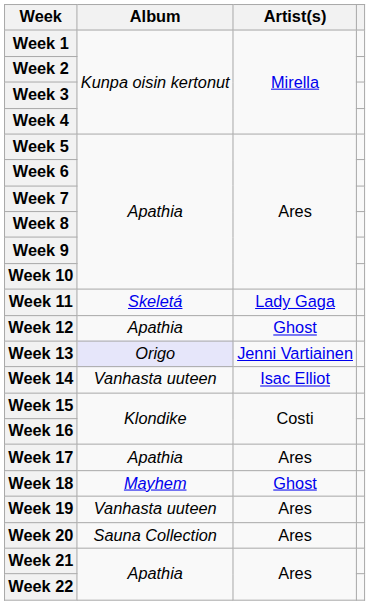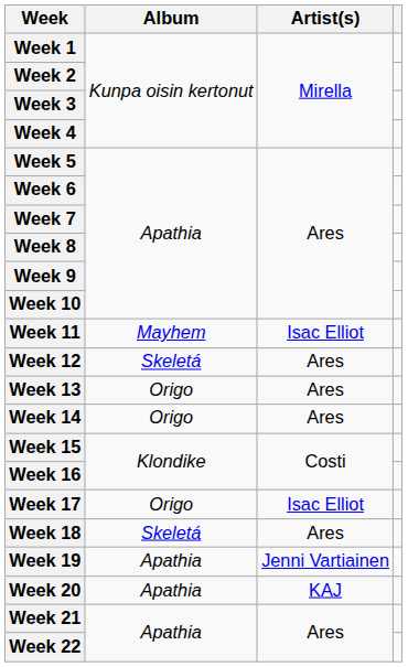 <table class="wikitable plainrowheaders" style="text-align:center">
 <tr>
 <th scope="col">Week</th>
 <th scope="col">Album</th>
 <th scope="col">Artist(s)</th>
 <th scope="col"></th>
 </tr>
 <tr>
 <th scope="row">Week 1</th>
 <td rowspan="4"><em>Kunpa oisin kertonut</em></td>
 <td rowspan="4"><a href='#'>Mirella</a></td>
 <td></td>
 </tr>
 <tr>
 <th scope="row">Week 2</th>
 <td></td>
 </tr>
 <tr>
 <th scope="row">Week 3</th>
 <td></td>
 </tr>
 <tr>
 <th scope="row">Week 4</th>
 <td></td>
 </tr>
 <tr>
 <th scope="row">Week 5</th>
 <td rowspan="6"><em>Apathia</em></td>
 <td rowspan="6">Ares</td>
 <td></td>
 </tr>
 <tr>
 <th scope="row">Week 6</th>
 <td></td>
 </tr>
 <tr>
 <th scope="row">Week 7</th>
 <td></td>
 </tr>
 <tr>
 <th scope="row">Week 8</th>
 <td></td>
 </tr>
 <tr>
 <th scope="row">Week 9</th>
 <td></td>
 </tr>
 <tr>
 <th scope="row">Week 10</th>
 <td></td>
 </tr>
 <tr>
 <th scope="row">Week 11</th>
-<td><em><a href='#'>Skeletá</a></em></td>
-<td><a href='#'>Lady Gaga</a></td>
+<td><em><a href='#'>Mayhem</a></em></td>
+<td><a href='#'>Isac Elliot</a></td>
 <td></td>
 </tr>
 <tr>
 <th scope="row">Week 12</th>
-<td><em>Apathia</em></td>
-<td><a href='#'>Ghost</a></td>
+<td><em><a href='#'>Skeletá</a></em></td>
+<td>Ares</td>
 <td></td>
 </tr>
 <tr>
 <th scope="row">Week 13</th>
-<td style="background: lavender;"><em>Origo</em></td>
-<td><a href='#'>Jenni Vartiainen</a></td>
+<td><em>Origo</em></td>
+<td>Ares</td>
 <td></td>
 </tr>
 <tr>
 <th scope="row">Week 14</th>
-<td><em>Vanhasta uuteen</em></td>
-<td><a href='#'>Isac Elliot</a></td>
+<td><em>Origo</em></td>
+<td>Ares</td>
 <td></td>
 </tr>
 <tr>
 <th scope="row">Week 15</th>
 <td rowspan="2"><em>Klondike</em></td>
 <td rowspan="2">Costi</td>
 <td></td>
 </tr>
 <tr>
 <th scope="row">Week 16</th>
 <td></td>
 </tr>
 <tr>
 <th scope="row">Week 17</th>
-<td><em>Apathia</em></td>
+<td><em>Origo</em></td>
+<td><a href='#'>Isac Elliot</a></td>
+<td></td>
+</tr>
+<tr>
+<th scope="row">Week 18</th>
+<td><em><a href='#'>Skeletá</a></em></td>
 <td>Ares</td>
 <td></td>
 </tr>
 <tr>
-<th scope="row">Week 18</th>
-<td><em><a href='#'>Mayhem</a></em></td>
-<td><a href='#'>Ghost</a></td>
-<td></td>
-</tr>
-<tr>
 <th scope="row">Week 19</th>
-<td><em>Vanhasta uuteen</em></td>
-<td>Ares</td>
+<td><em>Apathia</em></td>
+<td><a href='#'>Jenni Vartiainen</a></td>
 <td></td>
 </tr>
 <tr>
 <th scope="row">Week 20</th>
-<td><em>Sauna Collection</em></td>
-<td>Ares</td>
+<td><em>Apathia</em></td>
+<td><a href='#'>KAJ</a></td>
 <td></td>
 </tr>
 <tr>
 <th scope="row">Week 21</th>
 <td rowspan="2"><em>Apathia</em></td>
 <td rowspan="2">Ares</td>
 <td></td>
 </tr>
 <tr>
 <th scope="row">Week 22</th>
 <td></td>
 </tr>
 </table>
